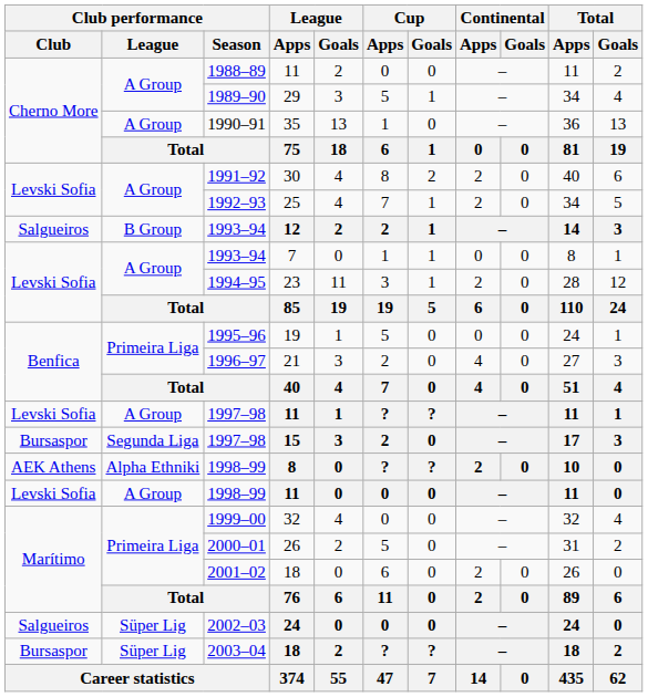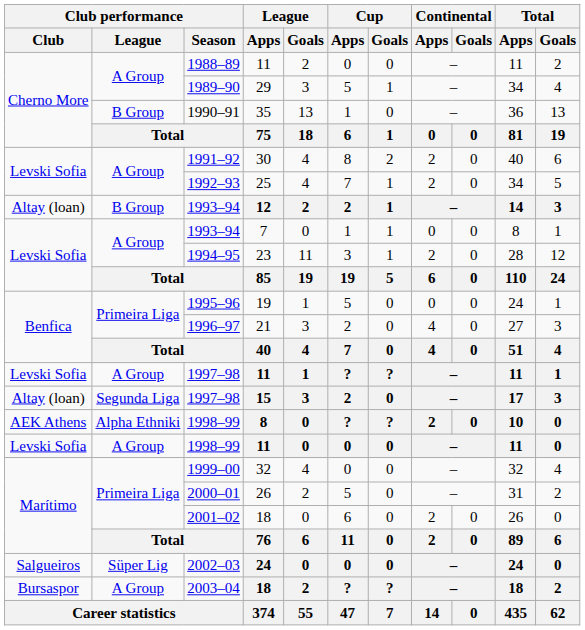 <table class="wikitable" style="text-align: center">
 <tr>
 <th Colspan="3">Club performance</th>
 <th Colspan="2">League</th>
 <th Colspan="2">Cup</th>
 <th Colspan="2">Continental</th>
 <th colspan="2">Total</th>
 </tr>
 <tr>
 <th>Club</th>
 <th>League</th>
 <th>Season</th>
 <th>Apps</th>
 <th>Goals</th>
 <th>Apps</th>
 <th>Goals</th>
 <th>Apps</th>
 <th>Goals</th>
 <th>Apps</th>
 <th>Goals</th>
 </tr>
 <tr>
 <td rowspan="4" valign="center"><a href='#'>Cherno More</a></td>
 <td rowspan="2"><a href='#'>A Group</a></td>
 <td><a href='#'>1988–89</a></td>
 <td>11</td>
 <td>2</td>
 <td>0</td>
 <td>0</td>
 <td colspan="2">–</td>
 <td>11</td>
 <td>2</td>
 </tr>
 <tr>
 <td><a href='#'>1989–90</a></td>
 <td>29</td>
 <td>3</td>
 <td>5</td>
 <td>1</td>
 <td colspan="2">–</td>
 <td>34</td>
 <td>4</td>
 </tr>
 <tr>
-<td rowspan="1"><a href='#'>A Group</a></td>
+<td rowspan="1"><a href='#'>B Group</a></td>
 <td>1990–91</td>
 <td>35</td>
 <td>13</td>
 <td>1</td>
 <td>0</td>
 <td colspan="2">–</td>
 <td>36</td>
 <td>13</td>
 </tr>
 <tr>
 <th colspan=2>Total</th>
 <th>75</th>
 <th>18</th>
 <th>6</th>
 <th>1</th>
 <th>0</th>
 <th>0</th>
 <th>81</th>
 <th>19</th>
 </tr>
 <tr>
 <td rowspan="2" valign="center"><a href='#'>Levski Sofia</a></td>
 <td rowspan="2"><a href='#'>A Group</a></td>
 <td><a href='#'>1991–92</a></td>
 <td>30</td>
 <td>4</td>
 <td>8</td>
 <td>2</td>
 <td>2</td>
 <td>0</td>
 <td>40</td>
 <td>6</td>
 </tr>
 <tr>
 <td><a href='#'>1992–93</a></td>
 <td>25</td>
 <td>4</td>
 <td>7</td>
 <td>1</td>
 <td>2</td>
 <td>0</td>
 <td>34</td>
 <td>5</td>
 </tr>
 <tr>
-<td rowspan="1" valign="center"><a href='#'>Salgueiros</a></td>
+<td rowspan="1" valign="center"><a href='#'>Altay</a> (loan)</td>
 <td rowspan="1"><a href='#'>B Group</a></td>
 <td><a href='#'>1993–94</a></td>
 <th>12</th>
 <th>2</th>
 <th>2</th>
 <th>1</th>
 <th colspan="2">–</th>
 <th>14</th>
 <th>3</th>
 </tr>
 <tr>
 <td rowspan="3" valign="center"><a href='#'>Levski Sofia</a></td>
 <td rowspan="2"><a href='#'>A Group</a></td>
 <td><a href='#'>1993–94</a></td>
 <td>7</td>
 <td>0</td>
 <td>1</td>
 <td>1</td>
 <td>0</td>
 <td>0</td>
 <td>8</td>
 <td>1</td>
 </tr>
 <tr>
 <td><a href='#'>1994–95</a></td>
 <td>23</td>
 <td>11</td>
 <td>3</td>
 <td>1</td>
 <td>2</td>
 <td>0</td>
 <td>28</td>
 <td>12</td>
 </tr>
 <tr>
 <th colspan=2>Total</th>
 <th>85</th>
 <th>19</th>
 <th>19</th>
 <th>5</th>
 <th>6</th>
 <th>0</th>
 <th>110</th>
 <th>24</th>
 </tr>
 <tr>
 <td rowspan="3" valign="center"><a href='#'>Benfica</a></td>
 <td rowspan="2"><a href='#'>Primeira Liga</a></td>
 <td><a href='#'>1995–96</a></td>
 <td>19</td>
 <td>1</td>
 <td>5</td>
 <td>0</td>
 <td>0</td>
 <td>0</td>
 <td>24</td>
 <td>1</td>
 </tr>
 <tr>
 <td><a href='#'>1996–97</a></td>
 <td>21</td>
 <td>3</td>
 <td>2</td>
 <td>0</td>
 <td>4</td>
 <td>0</td>
 <td>27</td>
 <td>3</td>
 </tr>
 <tr>
 <th colspan=2>Total</th>
 <th>40</th>
 <th>4</th>
 <th>7</th>
 <th>0</th>
 <th>4</th>
 <th>0</th>
 <th>51</th>
 <th>4</th>
 </tr>
 <tr>
 <td rowspan="1" valign="center"><a href='#'>Levski Sofia</a></td>
 <td rowspan="1"><a href='#'>A Group</a></td>
 <td><a href='#'>1997–98</a></td>
 <th>11</th>
 <th>1</th>
 <th>?</th>
 <th>?</th>
 <th colspan="2">–</th>
 <th>11</th>
 <th>1</th>
 </tr>
 <tr>
-<td rowspan="1" valign="center"><a href='#'>Bursaspor</a></td>
+<td rowspan="1" valign="center"><a href='#'>Altay</a> (loan)</td>
 <td rowspan="1"><a href='#'>Segunda Liga</a></td>
 <td><a href='#'>1997–98</a></td>
 <th>15</th>
 <th>3</th>
 <th>2</th>
 <th>0</th>
 <th colspan="2">–</th>
 <th>17</th>
 <th>3</th>
 </tr>
 <tr>
 <td rowspan="1" valign="center"><a href='#'>AEK Athens</a></td>
 <td rowspan="1"><a href='#'>Alpha Ethniki</a></td>
 <td><a href='#'>1998–99</a></td>
 <th>8</th>
 <th>0</th>
 <th>?</th>
 <th>?</th>
 <th>2</th>
 <th>0</th>
 <th>10</th>
 <th>0</th>
 </tr>
 <tr>
 <td rowspan="1" valign="center"><a href='#'>Levski Sofia</a></td>
 <td rowspan="1"><a href='#'>A Group</a></td>
 <td><a href='#'>1998–99</a></td>
 <th>11</th>
 <th>0</th>
 <th>0</th>
 <th>0</th>
 <th colspan="2">–</th>
 <th>11</th>
 <th>0</th>
 </tr>
 <tr>
 <td rowspan="4" valign="center"><a href='#'>Marítimo</a></td>
 <td rowspan="3"><a href='#'>Primeira Liga</a></td>
 <td><a href='#'>1999–00</a></td>
 <td>32</td>
 <td>4</td>
 <td>0</td>
 <td>0</td>
 <td colspan="2">–</td>
 <td>32</td>
 <td>4</td>
 </tr>
 <tr>
 <td><a href='#'>2000–01</a></td>
 <td>26</td>
 <td>2</td>
 <td>5</td>
 <td>0</td>
 <td colspan="2">–</td>
 <td>31</td>
 <td>2</td>
 </tr>
 <tr>
 <td><a href='#'>2001–02</a></td>
 <td>18</td>
 <td>0</td>
 <td>6</td>
 <td>0</td>
 <td>2</td>
 <td>0</td>
 <td>26</td>
 <td>0</td>
 </tr>
 <tr>
 <th colspan=2>Total</th>
 <th>76</th>
 <th>6</th>
 <th>11</th>
 <th>0</th>
 <th>2</th>
 <th>0</th>
 <th>89</th>
 <th>6</th>
 </tr>
 <tr>
 <td rowspan="1" valign="center"><a href='#'>Salgueiros</a></td>
 <td rowspan="1"><a href='#'>Süper Lig</a></td>
 <td><a href='#'>2002–03</a></td>
 <th>24</th>
 <th>0</th>
 <th>0</th>
 <th>0</th>
 <th colspan="2">–</th>
 <th>24</th>
 <th>0</th>
 </tr>
 <tr>
 <td rowspan="1" valign="center"><a href='#'>Bursaspor</a></td>
-<td rowspan="1"><a href='#'>Süper Lig</a></td>
+<td rowspan="1"><a href='#'>A Group</a></td>
 <td><a href='#'>2003–04</a></td>
 <th>18</th>
 <th>2</th>
 <th>?</th>
 <th>?</th>
 <th colspan="2">–</th>
 <th>18</th>
 <th>2</th>
 </tr>
 <tr>
 <th colspan="3">Career statistics</th>
 <th>374</th>
 <th>55</th>
 <th>47</th>
 <th>7</th>
 <th>14</th>
 <th>0</th>
 <th>435</th>
 <th>62</th>
 </tr>
 </table>
